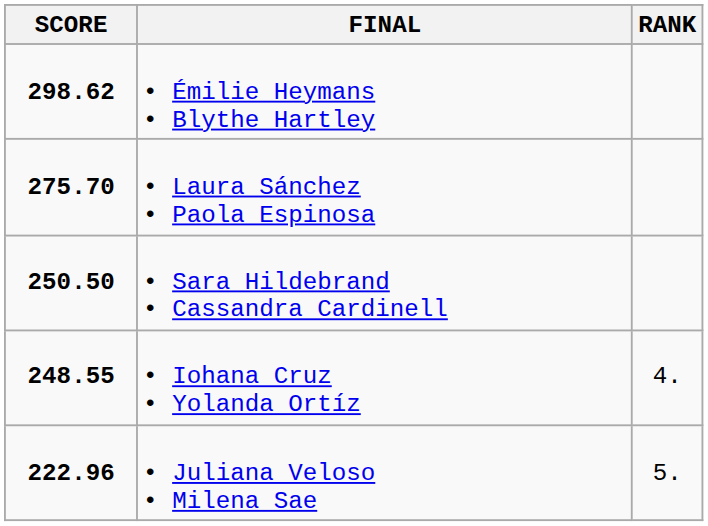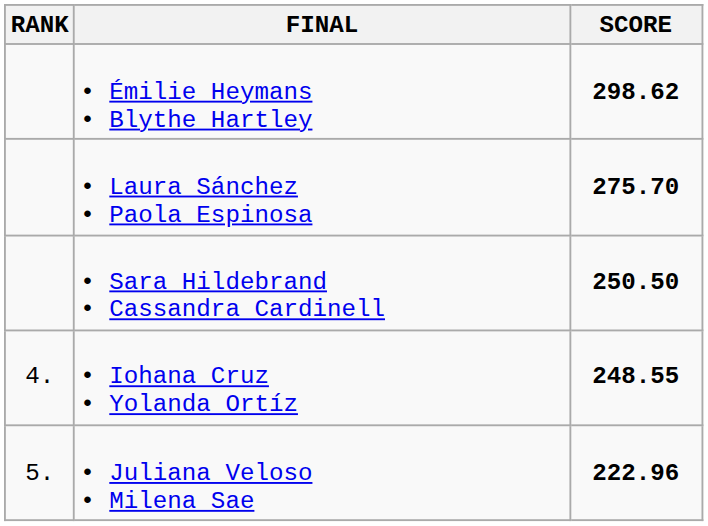 <table class="wikitable">
 <tr>
+<th>RANK</th>
+<th style="width: 20em">FINAL</th>
 <th style="width: 5em">SCORE</th>
-<th style="width: 20em">FINAL</th>
-<th>RANK</th>
 </tr>
 <tr>
+<td align="center"></td>
+<td><strong></strong><br>• <a href='#'>Émilie Heymans</a><br>• <a href='#'>Blythe Hartley</a></td>
 <td align="center"><strong>298.62</strong></td>
-<td><strong></strong><br>• <a href='#'>Émilie Heymans</a><br>• <a href='#'>Blythe Hartley</a></td>
-<td align="center"></td>
 </tr>
 <tr>
+<td align="center"></td>
+<td><strong></strong><br>• <a href='#'>Laura Sánchez</a><br>• <a href='#'>Paola Espinosa</a></td>
 <td align="center"><strong>275.70</strong></td>
-<td><strong></strong><br>• <a href='#'>Laura Sánchez</a><br>• <a href='#'>Paola Espinosa</a></td>
-<td align="center"></td>
 </tr>
 <tr>
+<td align="center"></td>
+<td><strong></strong><br>• <a href='#'>Sara Hildebrand</a><br>• <a href='#'>Cassandra Cardinell</a></td>
 <td align="center"><strong>250.50</strong></td>
-<td><strong></strong><br>• <a href='#'>Sara Hildebrand</a><br>• <a href='#'>Cassandra Cardinell</a></td>
-<td align="center"></td>
 </tr>
 <tr>
+<td align="center">4.</td>
+<td><strong></strong><br>• <a href='#'>Iohana Cruz</a><br>• <a href='#'>Yolanda Ortíz</a></td>
 <td align="center"><strong>248.55</strong></td>
-<td><strong></strong><br>• <a href='#'>Iohana Cruz</a><br>• <a href='#'>Yolanda Ortíz</a></td>
-<td align="center">4.</td>
 </tr>
 <tr>
+<td align="center">5.</td>
+<td><strong></strong><br>• <a href='#'>Juliana Veloso</a><br>• <a href='#'>Milena Sae</a></td>
 <td align="center"><strong>222.96</strong></td>
-<td><strong></strong><br>• <a href='#'>Juliana Veloso</a><br>• <a href='#'>Milena Sae</a></td>
-<td align="center">5.</td>
 </tr>
 </table>
